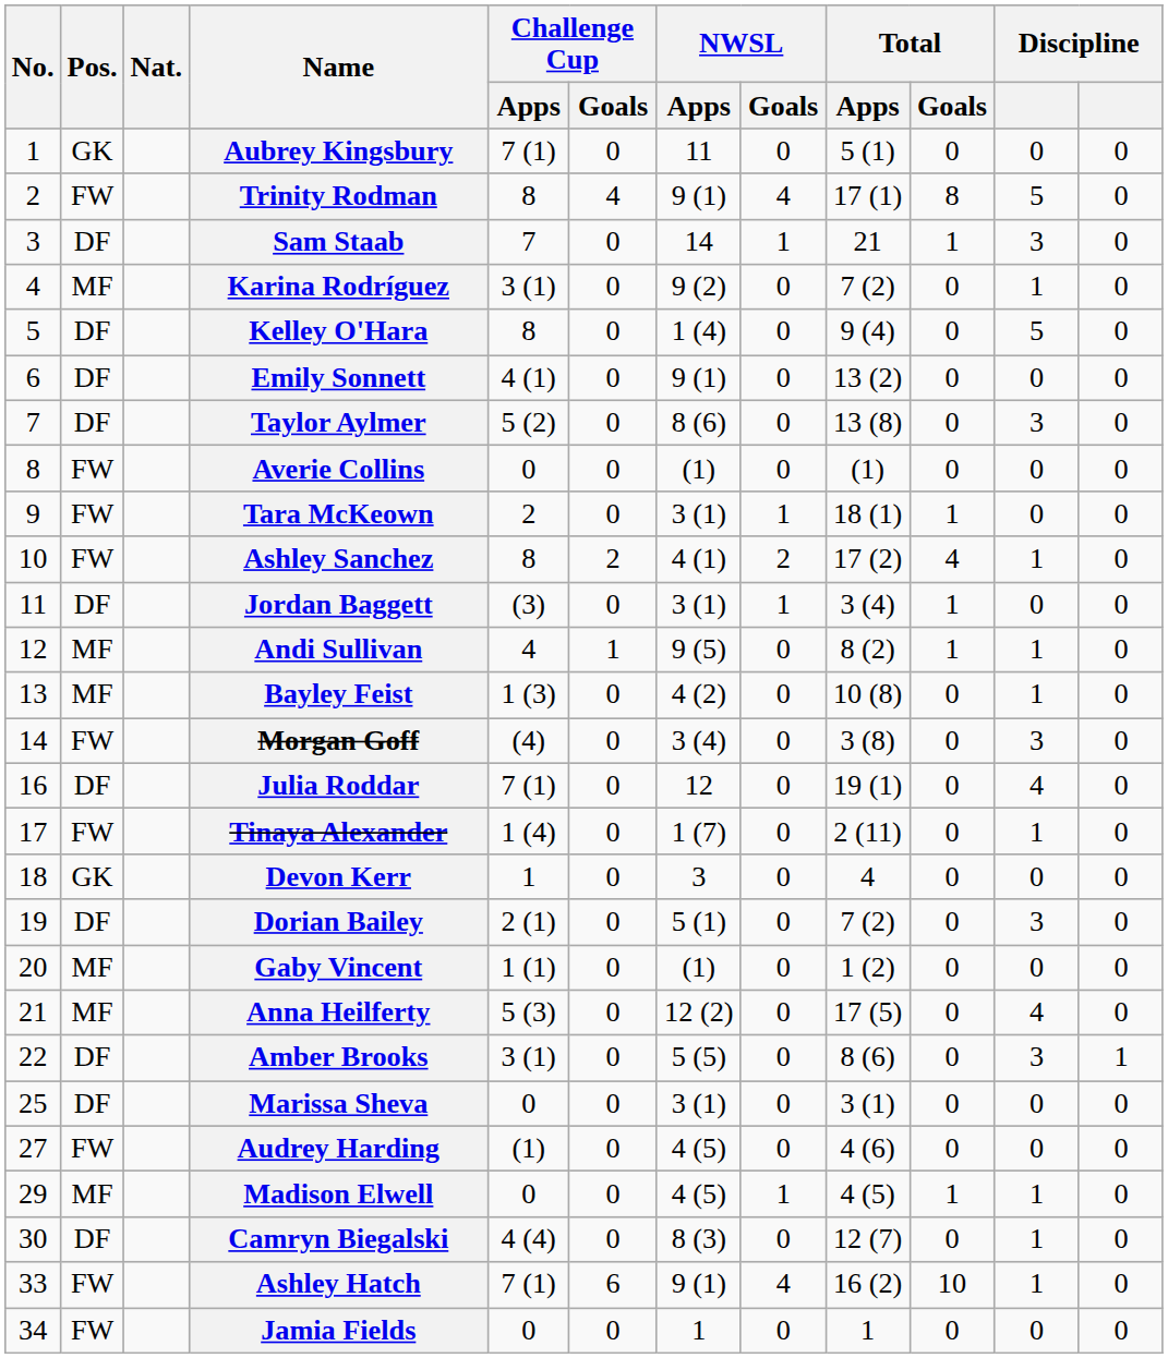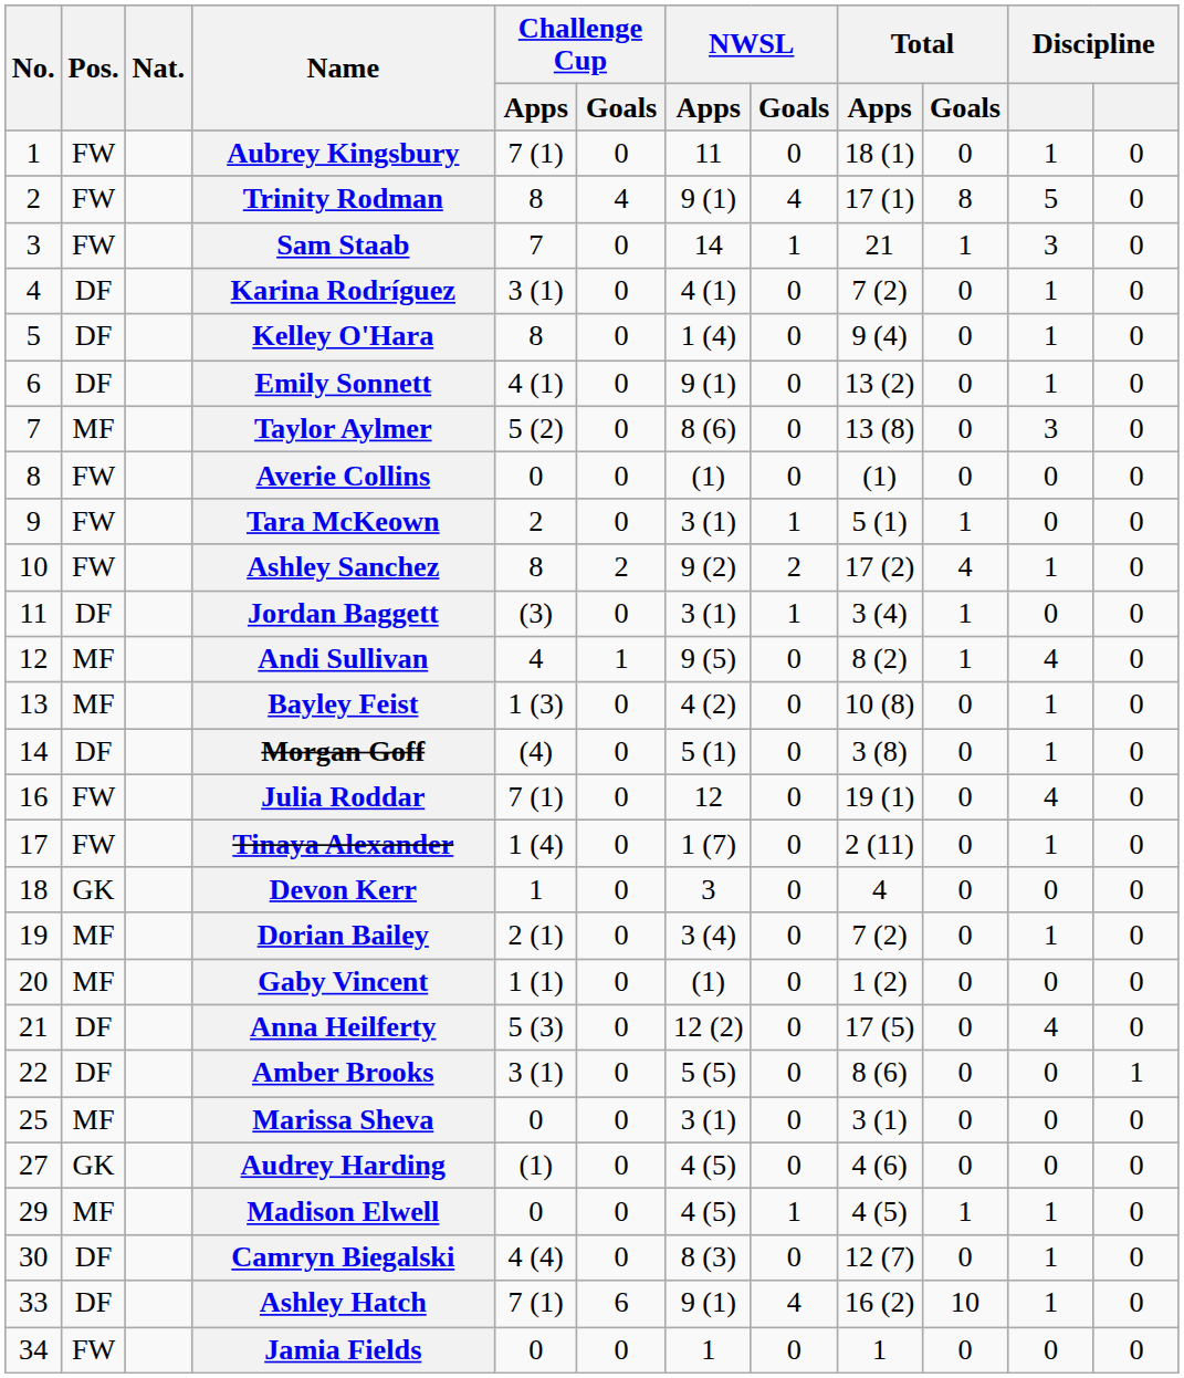 <table class="wikitable plainrowheaders sortable" style="text-align:center">
 <tr>
 <th rowspan="2">No.</th>
 <th rowspan="2">Pos.</th>
 <th rowspan="2">Nat.</th>
 <th rowspan="2" style="width:160px;"scope=col>Name</th>
 <th colspan="2" style="width:87px;"scope=col><a href='#'>Challenge Cup</a></th>
 <th colspan="2" style="width:87px;"scope=col><a href='#'>NWSL</a></th>
 <th colspan="2" style="width:87px;"scope=col>Total</th>
 <th colspan="2" style="width:87px;"scope=col>Discipline</th>
 </tr>
 <tr>
 <th>Apps</th>
 <th>Goals</th>
 <th>Apps</th>
 <th>Goals</th>
 <th>Apps</th>
 <th>Goals</th>
 <th></th>
 <th></th>
 </tr>
 <tr>
 <td>1</td>
-<td>GK</td>
+<td>FW</td>
 <td></td>
 <th scope="row"><a href='#'>Aubrey Kingsbury</a></th>
 <td>7 (1)</td>
 <td>0</td>
 <td>11</td>
 <td>0</td>
-<td>5 (1)</td>
+<td>18 (1)</td>
 <td>0</td>
-<td>0</td>
+<td>1</td>
 <td>0</td>
 </tr>
 <tr>
 <td>2</td>
 <td>FW</td>
 <td></td>
 <th scope="row"><a href='#'>Trinity Rodman</a></th>
 <td>8</td>
 <td>4</td>
 <td>9 (1)</td>
 <td>4</td>
 <td>17 (1)</td>
 <td>8</td>
 <td>5</td>
 <td>0</td>
 </tr>
 <tr>
 <td>3</td>
-<td>DF</td>
+<td>FW</td>
 <td></td>
 <th scope="row"><a href='#'>Sam Staab</a></th>
 <td>7</td>
 <td>0</td>
 <td>14</td>
 <td>1</td>
 <td>21</td>
 <td>1</td>
 <td>3</td>
 <td>0</td>
 </tr>
 <tr>
 <td>4</td>
-<td>MF</td>
+<td>DF</td>
 <td></td>
 <th scope="row"><a href='#'>Karina Rodríguez</a></th>
 <td>3 (1)</td>
 <td>0</td>
-<td>9 (2)</td>
+<td>4 (1)</td>
 <td>0</td>
 <td>7 (2)</td>
 <td>0</td>
 <td>1</td>
 <td>0</td>
 </tr>
 <tr>
 <td>5</td>
 <td>DF</td>
 <td></td>
 <th scope="row"><a href='#'>Kelley O'Hara</a></th>
 <td>8</td>
 <td>0</td>
 <td>1 (4)</td>
 <td>0</td>
 <td>9 (4)</td>
 <td>0</td>
-<td>5</td>
+<td>1</td>
 <td>0</td>
 </tr>
 <tr>
 <td>6</td>
 <td>DF</td>
 <td></td>
 <th scope="row"><a href='#'>Emily Sonnett</a></th>
 <td>4 (1)</td>
 <td>0</td>
 <td>9 (1)</td>
 <td>0</td>
 <td>13 (2)</td>
 <td>0</td>
-<td>0</td>
+<td>1</td>
 <td>0</td>
 </tr>
 <tr>
 <td>7</td>
-<td>DF</td>
+<td>MF</td>
 <td></td>
 <th scope="row"><a href='#'>Taylor Aylmer</a></th>
 <td>5 (2)</td>
 <td>0</td>
 <td>8 (6)</td>
 <td>0</td>
 <td>13 (8)</td>
 <td>0</td>
 <td>3</td>
 <td>0</td>
 </tr>
 <tr>
 <td>8</td>
 <td>FW</td>
 <td></td>
 <th scope="row"><a href='#'>Averie Collins</a></th>
 <td>0</td>
 <td>0</td>
 <td>(1)</td>
 <td>0</td>
 <td>(1)</td>
 <td>0</td>
 <td>0</td>
 <td>0</td>
 </tr>
 <tr>
 <td>9</td>
 <td>FW</td>
 <td></td>
 <th scope="row"><a href='#'>Tara McKeown</a></th>
 <td>2</td>
 <td>0</td>
 <td>3 (1)</td>
 <td>1</td>
-<td>18 (1)</td>
+<td>5 (1)</td>
 <td>1</td>
 <td>0</td>
 <td>0</td>
 </tr>
 <tr>
 <td>10</td>
 <td>FW</td>
 <td></td>
 <th scope="row"><a href='#'>Ashley Sanchez</a></th>
 <td>8</td>
 <td>2</td>
-<td>4 (1)</td>
+<td>9 (2)</td>
 <td>2</td>
 <td>17 (2)</td>
 <td>4</td>
 <td>1</td>
 <td>0</td>
 </tr>
 <tr>
 <td>11</td>
 <td>DF</td>
 <td></td>
 <th scope="row"><a href='#'>Jordan Baggett</a></th>
 <td>(3)</td>
 <td>0</td>
 <td>3 (1)</td>
 <td>1</td>
 <td>3 (4)</td>
 <td>1</td>
 <td>0</td>
 <td>0</td>
 </tr>
 <tr>
 <td>12</td>
 <td>MF</td>
 <td></td>
 <th scope="row"><a href='#'>Andi Sullivan</a></th>
 <td>4</td>
 <td>1</td>
 <td>9 (5)</td>
 <td>0</td>
 <td>8 (2)</td>
 <td>1</td>
-<td>1</td>
+<td>4</td>
 <td>0</td>
 </tr>
 <tr>
 <td>13</td>
 <td>MF</td>
 <td></td>
 <th scope="row"><a href='#'>Bayley Feist</a></th>
 <td>1 (3)</td>
 <td>0</td>
 <td>4 (2)</td>
 <td>0</td>
 <td>10 (8)</td>
 <td>0</td>
 <td>1</td>
 <td>0</td>
 </tr>
 <tr>
 <td>14</td>
-<td>FW</td>
+<td>DF</td>
 <td></td>
 <th scope="row"><s>Morgan Goff</s></th>
 <td>(4)</td>
 <td>0</td>
-<td>3 (4)</td>
+<td>5 (1)</td>
 <td>0</td>
 <td>3 (8)</td>
 <td>0</td>
-<td>3</td>
+<td>1</td>
 <td>0</td>
 </tr>
 <tr>
 <td>16</td>
-<td>DF</td>
+<td>FW</td>
 <td></td>
 <th scope="row"><a href='#'>Julia Roddar</a></th>
 <td>7 (1)</td>
 <td>0</td>
 <td>12</td>
 <td>0</td>
 <td>19 (1)</td>
 <td>0</td>
 <td>4</td>
 <td>0</td>
 </tr>
 <tr>
 <td>17</td>
 <td>FW</td>
 <td></td>
 <th scope="row"><s><a href='#'>Tinaya Alexander</a></s></th>
 <td>1 (4)</td>
 <td>0</td>
 <td>1 (7)</td>
 <td>0</td>
 <td>2 (11)</td>
 <td>0</td>
 <td>1</td>
 <td>0</td>
 </tr>
 <tr>
 <td>18</td>
 <td>GK</td>
 <td></td>
 <th scope="row"><a href='#'>Devon Kerr</a></th>
 <td>1</td>
 <td>0</td>
 <td>3</td>
 <td>0</td>
 <td>4</td>
 <td>0</td>
 <td>0</td>
 <td>0</td>
 </tr>
 <tr>
 <td>19</td>
-<td>DF</td>
+<td>MF</td>
 <td></td>
 <th scope="row"><a href='#'>Dorian Bailey</a></th>
 <td>2 (1)</td>
 <td>0</td>
-<td>5 (1)</td>
+<td>3 (4)</td>
 <td>0</td>
 <td>7 (2)</td>
 <td>0</td>
-<td>3</td>
+<td>1</td>
 <td>0</td>
 </tr>
 <tr>
 <td>20</td>
 <td>MF</td>
 <td></td>
 <th scope="row"><a href='#'>Gaby Vincent</a></th>
 <td>1 (1)</td>
 <td>0</td>
 <td>(1)</td>
 <td>0</td>
 <td>1 (2)</td>
 <td>0</td>
 <td>0</td>
 <td>0</td>
 </tr>
 <tr>
 <td>21</td>
-<td>MF</td>
+<td>DF</td>
 <td></td>
 <th scope="row"><a href='#'>Anna Heilferty</a></th>
 <td>5 (3)</td>
 <td>0</td>
 <td>12 (2)</td>
 <td>0</td>
 <td>17 (5)</td>
 <td>0</td>
 <td>4</td>
 <td>0</td>
 </tr>
 <tr>
 <td>22</td>
 <td>DF</td>
 <td></td>
 <th scope="row"><a href='#'>Amber Brooks</a></th>
 <td>3 (1)</td>
 <td>0</td>
 <td>5 (5)</td>
 <td>0</td>
 <td>8 (6)</td>
 <td>0</td>
-<td>3</td>
+<td>0</td>
 <td>1</td>
 </tr>
 <tr>
 <td>25</td>
-<td>DF</td>
+<td>MF</td>
 <td></td>
 <th scope="row"><a href='#'>Marissa Sheva</a></th>
 <td>0</td>
 <td>0</td>
 <td>3 (1)</td>
 <td>0</td>
 <td>3 (1)</td>
 <td>0</td>
 <td>0</td>
 <td>0</td>
 </tr>
 <tr>
 <td>27</td>
-<td>FW</td>
+<td>GK</td>
 <td></td>
 <th scope="row"><a href='#'>Audrey Harding</a></th>
 <td>(1)</td>
 <td>0</td>
 <td>4 (5)</td>
 <td>0</td>
 <td>4 (6)</td>
 <td>0</td>
 <td>0</td>
 <td>0</td>
 </tr>
 <tr>
 <td>29</td>
 <td>MF</td>
 <td></td>
 <th scope="row"><a href='#'>Madison Elwell</a></th>
 <td>0</td>
 <td>0</td>
 <td>4 (5)</td>
 <td>1</td>
 <td>4 (5)</td>
 <td>1</td>
 <td>1</td>
 <td>0</td>
 </tr>
 <tr>
 <td>30</td>
 <td>DF</td>
 <td></td>
 <th scope="row"><a href='#'>Camryn Biegalski</a></th>
 <td>4 (4)</td>
 <td>0</td>
 <td>8 (3)</td>
 <td>0</td>
 <td>12 (7)</td>
 <td>0</td>
 <td>1</td>
 <td>0</td>
 </tr>
 <tr>
 <td>33</td>
-<td>FW</td>
+<td>DF</td>
 <td></td>
 <th scope="row"><a href='#'>Ashley Hatch</a></th>
 <td>7 (1)</td>
 <td>6</td>
 <td>9 (1)</td>
 <td>4</td>
 <td>16 (2)</td>
 <td>10</td>
 <td>1</td>
 <td>0</td>
 </tr>
 <tr>
 <td>34</td>
 <td>FW</td>
 <td></td>
 <th scope="row"><a href='#'>Jamia Fields</a></th>
 <td>0</td>
 <td>0</td>
 <td>1</td>
 <td>0</td>
 <td>1</td>
 <td>0</td>
 <td>0</td>
 <td>0</td>
 </tr>
 </table>
